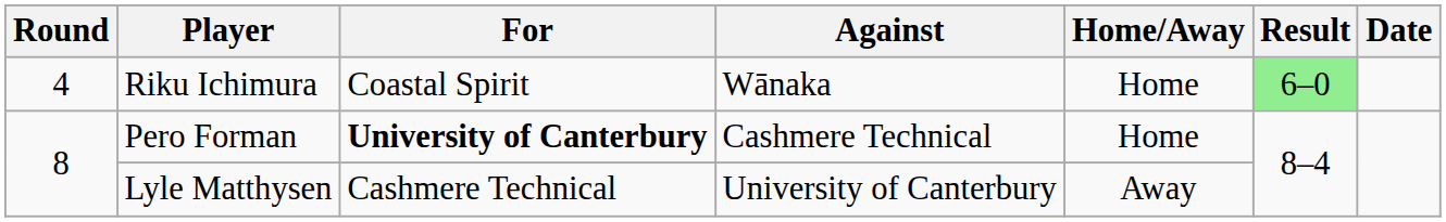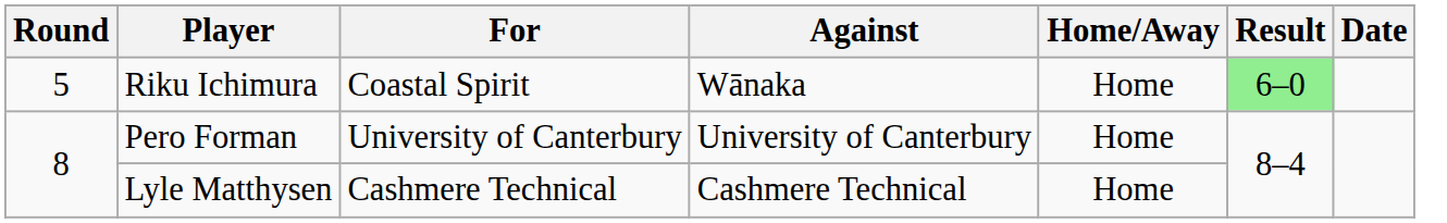 <table class="wikitable">
 <tr>
 <th>Round</th>
 <th>Player</th>
 <th>For</th>
 <th>Against</th>
 <th>Home/Away</th>
 <th style="text-align:center">Result</th>
 <th>Date</th>
 </tr>
 <tr>
-<td style="text-align:center">4</td>
+<td style="text-align:center">5</td>
 <td>Riku Ichimura</td>
 <td>Coastal Spirit</td>
 <td>Wānaka</td>
 <td style="text-align:center">Home</td>
 <td style="background: lightgreen; text-align:center">6–0</td>
 <td></td>
 </tr>
 <tr>
 <td style="text-align:center" rowspan=2>8</td>
 <td>Pero Forman</td>
-<td><strong>University of Canterbury</strong></td>
-<td>Cashmere Technical</td>
+<td>University of Canterbury</td>
+<td>University of Canterbury</td>
 <td style="text-align:center">Home</td>
 <td style="text-align:center" rowspan=2>8–4</td>
 <td rowspan=2></td>
 </tr>
 <tr>
 <td>Lyle Matthysen</td>
 <td>Cashmere Technical</td>
-<td>University of Canterbury</td>
-<td style="text-align:center">Away</td>
+<td>Cashmere Technical</td>
+<td style="text-align:center">Home</td>
 </tr>
 </table>
